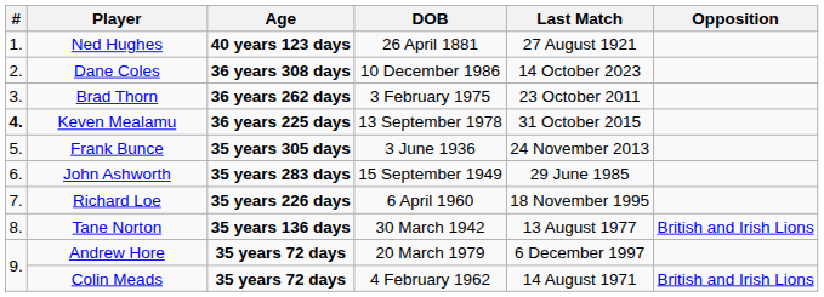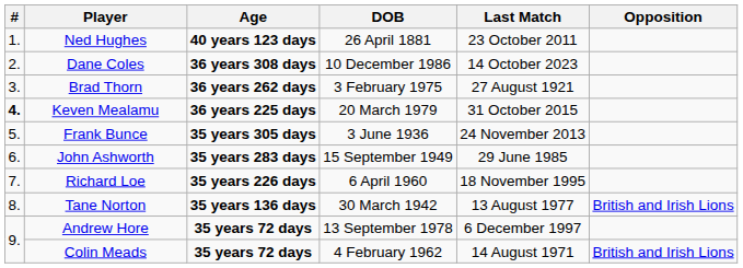 <table class="wikitable sortable" style="font-size:95%; text-align:center;">
 <tr>
 <th>#</th>
 <th style="width:160px;">Player</th>
 <th>Age</th>
 <th>DOB</th>
 <th>Last Match</th>
 <th>Opposition</th>
 </tr>
 <tr>
 <td>1.</td>
 <td><a href='#'>Ned Hughes</a></td>
 <td><strong>40 years 123 days</strong></td>
 <td>26 April 1881</td>
-<td>27 August 1921</td>
+<td>23 October 2011</td>
 <td></td>
 </tr>
 <tr>
 <td>2.</td>
 <td><a href='#'>Dane Coles</a></td>
 <td><strong>36 years 308 days</strong></td>
 <td>10 December 1986</td>
 <td>14 October 2023</td>
 <td></td>
 </tr>
 <tr>
 <td>3.</td>
 <td><a href='#'>Brad Thorn</a></td>
 <td><strong>36 years 262 days</strong></td>
 <td>3 February 1975</td>
-<td>23 October 2011</td>
+<td>27 August 1921</td>
 <td></td>
 </tr>
 <tr>
 <td><strong>4.</strong></td>
 <td><a href='#'>Keven Mealamu</a></td>
 <td><strong>36 years 225 days</strong></td>
-<td>13 September 1978</td>
+<td>20 March 1979</td>
 <td>31 October 2015</td>
 <td></td>
 </tr>
 <tr>
 <td>5.</td>
 <td><a href='#'>Frank Bunce</a></td>
 <td><strong>35 years 305 days</strong></td>
 <td>3 June 1936</td>
 <td>24 November 2013</td>
 <td></td>
 </tr>
 <tr>
 <td>6.</td>
 <td><a href='#'>John Ashworth</a></td>
 <td><strong>35 years 283 days</strong></td>
 <td>15 September 1949</td>
 <td>29 June 1985</td>
 <td></td>
 </tr>
 <tr>
 <td>7.</td>
 <td><a href='#'>Richard Loe</a></td>
 <td><strong>35 years 226 days</strong></td>
 <td>6 April 1960</td>
 <td>18 November 1995</td>
 <td></td>
 </tr>
 <tr>
 <td>8.</td>
 <td><a href='#'>Tane Norton</a></td>
 <td><strong>35 years 136 days</strong></td>
 <td>30 March 1942</td>
 <td>13 August 1977</td>
 <td><a href='#'>British and Irish Lions</a></td>
 </tr>
 <tr>
 <td rowspan=2>9.</td>
 <td><a href='#'>Andrew Hore</a></td>
 <td><strong>35 years 72 days</strong></td>
-<td>20 March 1979</td>
+<td>13 September 1978</td>
 <td>6 December 1997</td>
 <td></td>
 </tr>
 <tr>
 <td><a href='#'>Colin Meads</a></td>
 <td><strong>35 years 72 days</strong></td>
 <td>4 February 1962</td>
 <td>14 August 1971</td>
 <td><a href='#'>British and Irish Lions</a></td>
 </tr>
 </table>
